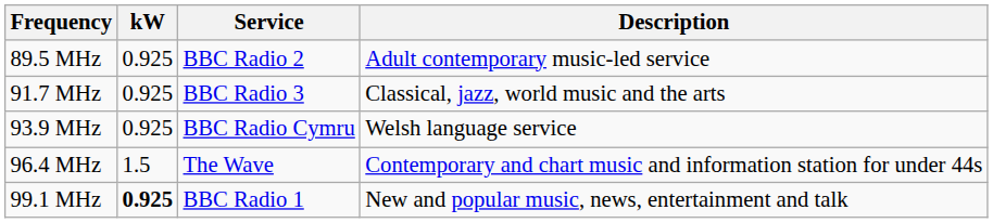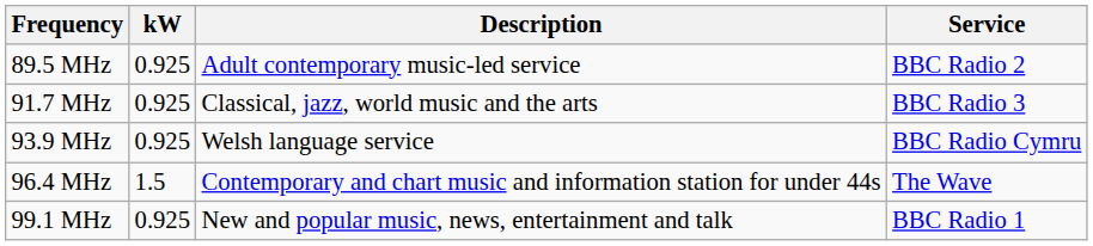 <table class="wikitable sortable">
 <tr>
 <th>Frequency</th>
 <th>kW</th>
+<th>Description</th>
 <th>Service</th>
-<th>Description</th>
 </tr>
 <tr>
 <td>89.5 MHz</td>
 <td>0.925</td>
+<td><a href='#'>Adult contemporary</a> music-led service</td>
 <td><a href='#'>BBC Radio 2</a></td>
-<td><a href='#'>Adult contemporary</a> music-led service</td>
 </tr>
 <tr>
 <td>91.7 MHz</td>
 <td>0.925</td>
+<td>Classical, <a href='#'>jazz</a>, world music and the arts</td>
 <td><a href='#'>BBC Radio 3</a></td>
-<td>Classical, <a href='#'>jazz</a>, world music and the arts</td>
 </tr>
 <tr>
 <td>93.9 MHz</td>
 <td>0.925</td>
+<td>Welsh language service</td>
 <td><a href='#'>BBC Radio Cymru</a></td>
-<td>Welsh language service</td>
 </tr>
 <tr>
 <td>96.4 MHz</td>
 <td>1.5</td>
+<td><a href='#'>Contemporary and chart music</a> and information station for under 44s</td>
 <td><a href='#'>The Wave</a></td>
-<td><a href='#'>Contemporary and chart music</a> and information station for under 44s</td>
 </tr>
 <tr>
 <td>99.1 MHz</td>
-<td><strong>0.925</strong></td>
+<td>0.925</td>
+<td>New and <a href='#'>popular music</a>, news, entertainment and talk</td>
 <td><a href='#'>BBC Radio 1</a></td>
-<td>New and <a href='#'>popular music</a>, news, entertainment and talk</td>
 </tr>
 </table>
